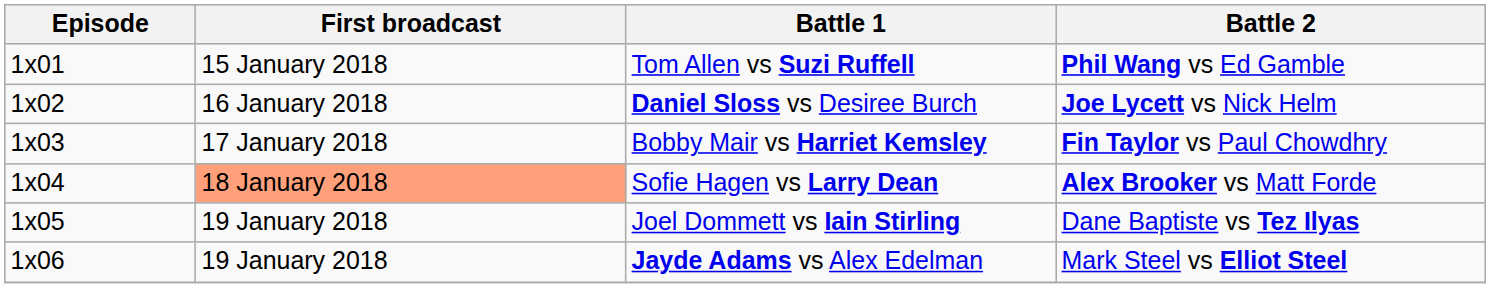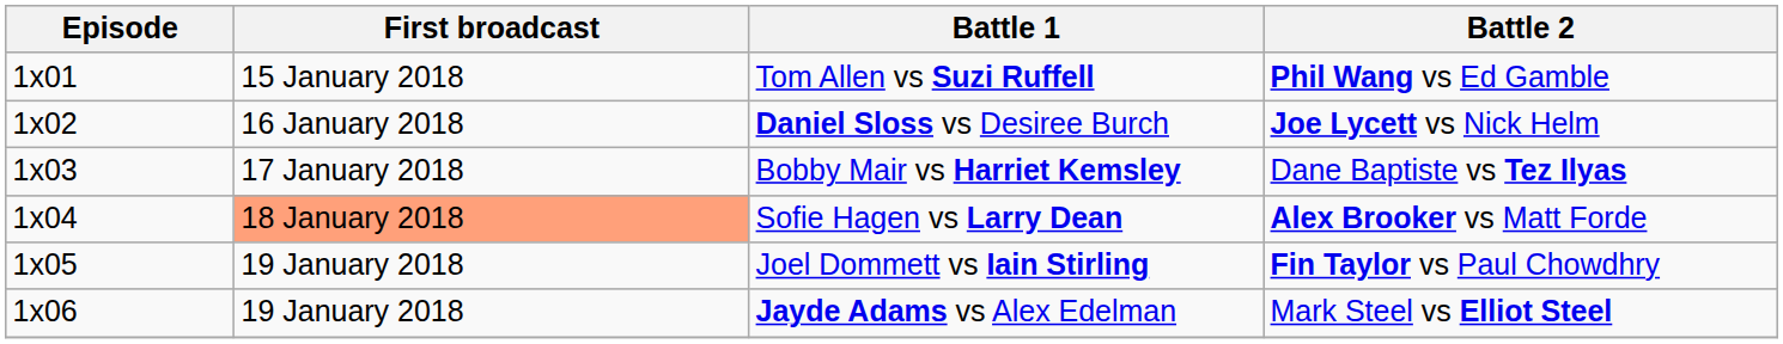 <table class="wikitable" style="width:60%;">
 <tr>
 <th style="width:8%;">Episode</th>
 <th style="width:18%;">First broadcast</th>
 <th style="width:18%;">Battle 1</th>
 <th style="width:18%;">Battle 2</th>
 </tr>
 <tr>
 <td>1x01</td>
 <td>15 January 2018</td>
 <td><a href='#'>Tom Allen</a> vs <strong><a href='#'>Suzi Ruffell</a></strong></td>
 <td><strong><a href='#'>Phil Wang</a></strong> vs <a href='#'>Ed Gamble</a></td>
 </tr>
 <tr>
 <td>1x02</td>
 <td>16 January 2018</td>
 <td><strong><a href='#'>Daniel Sloss</a></strong> vs <a href='#'>Desiree Burch</a></td>
 <td><strong><a href='#'>Joe Lycett</a></strong> vs <a href='#'>Nick Helm</a></td>
 </tr>
 <tr>
 <td>1x03</td>
 <td>17 January 2018</td>
 <td><a href='#'>Bobby Mair</a> vs <strong><a href='#'>Harriet Kemsley</a></strong></td>
-<td><strong><a href='#'>Fin Taylor</a></strong> vs <a href='#'>Paul Chowdhry</a></td>
+<td><a href='#'>Dane Baptiste</a> vs <strong><a href='#'>Tez Ilyas</a></strong></td>
 </tr>
 <tr>
 <td>1x04</td>
 <td style="background: lightsalmon;">18 January 2018</td>
 <td><a href='#'>Sofie Hagen</a> vs <strong><a href='#'>Larry Dean</a></strong></td>
 <td><strong><a href='#'>Alex Brooker</a></strong> vs <a href='#'>Matt Forde</a></td>
 </tr>
 <tr>
 <td>1x05</td>
 <td>19 January 2018</td>
 <td><a href='#'>Joel Dommett</a> vs <strong><a href='#'>Iain Stirling</a></strong></td>
-<td><a href='#'>Dane Baptiste</a> vs <strong><a href='#'>Tez Ilyas</a></strong></td>
+<td><strong><a href='#'>Fin Taylor</a></strong> vs <a href='#'>Paul Chowdhry</a></td>
 </tr>
 <tr>
 <td>1x06</td>
 <td>19 January 2018</td>
 <td><strong><a href='#'>Jayde Adams</a></strong> vs <a href='#'>Alex Edelman</a></td>
 <td><a href='#'>Mark Steel</a> vs <strong><a href='#'>Elliot Steel</a></strong></td>
 </tr>
 <tr>
 </tr>
 </table>
